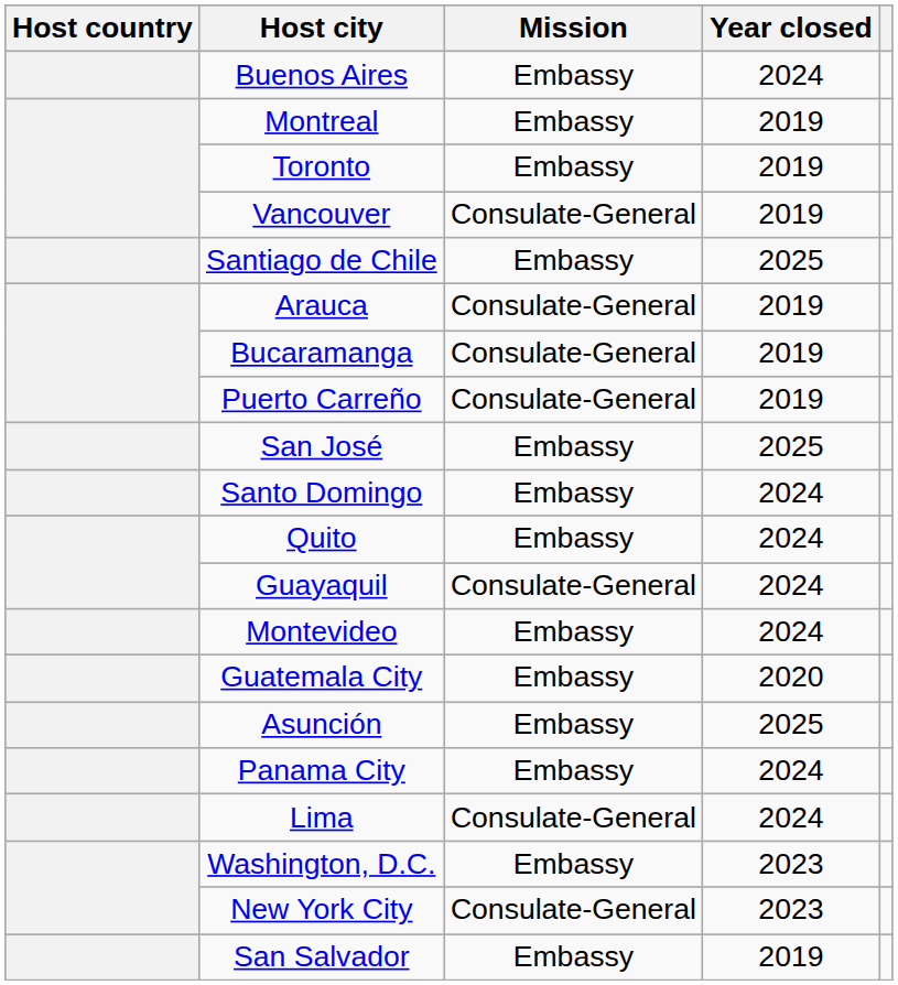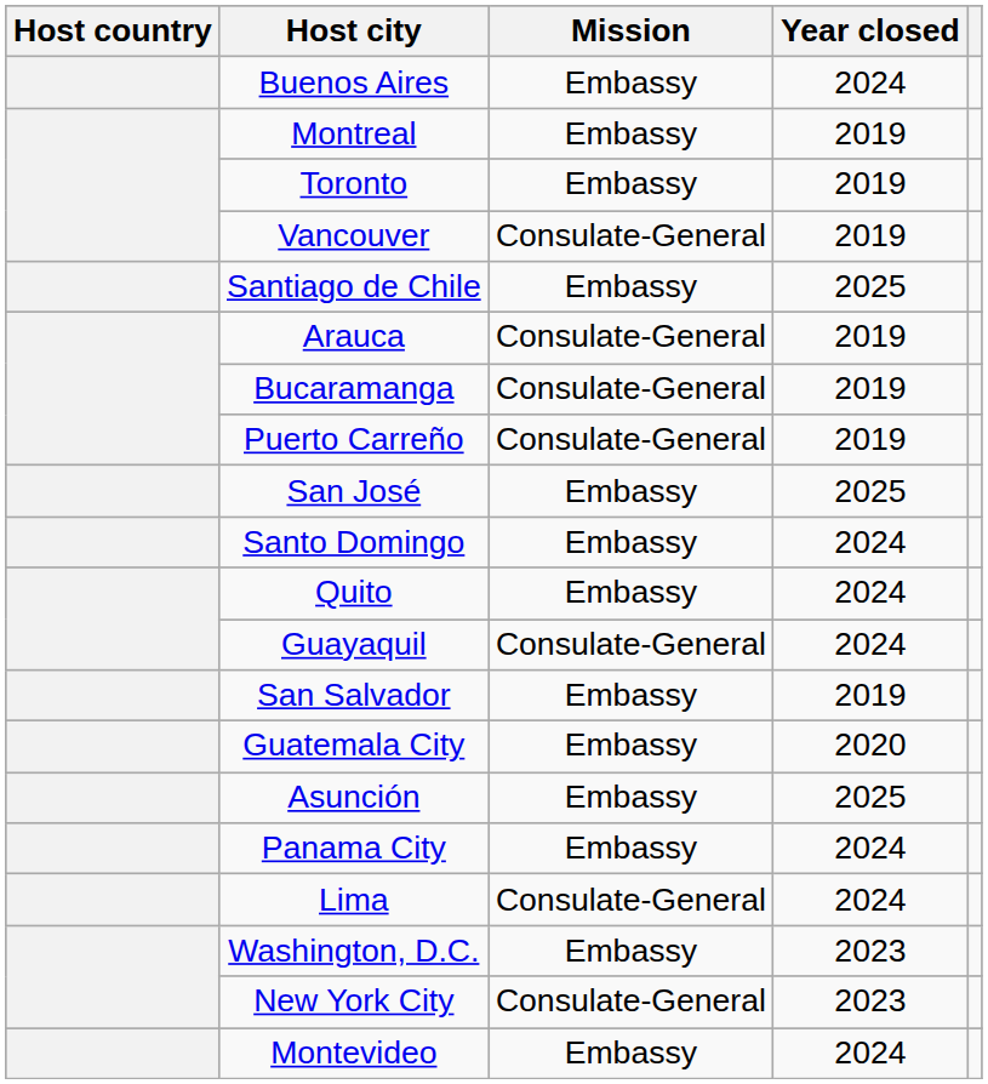 <table class="wikitable plainrowheaders" style="text-align:center;">
 <tr>
 <th scope="col">Host country</th>
 <th scope="col">Host city</th>
 <th scope="col">Mission</th>
 <th scope="col">Year closed</th>
 <th scope="col"></th>
 </tr>
 <tr>
 <th scope="row"></th>
 <td><a href='#'>Buenos Aires</a></td>
 <td>Embassy</td>
 <td>2024</td>
 <td></td>
 </tr>
 <tr>
 <th scope="row" rowspan="3"></th>
 <td><a href='#'>Montreal</a></td>
 <td>Embassy</td>
 <td>2019</td>
 <td></td>
 </tr>
 <tr>
 <td><a href='#'>Toronto</a></td>
 <td>Embassy</td>
 <td>2019</td>
 <td></td>
 </tr>
 <tr>
 <td><a href='#'>Vancouver</a></td>
 <td>Consulate-General</td>
 <td>2019</td>
 <td></td>
 </tr>
 <tr>
 <th scope="row"></th>
 <td><a href='#'>Santiago de Chile</a></td>
 <td>Embassy</td>
 <td>2025</td>
 <td></td>
 </tr>
 <tr>
 <th scope="row" rowspan="3"></th>
 <td><a href='#'>Arauca</a></td>
 <td>Consulate-General</td>
 <td>2019</td>
 <td></td>
 </tr>
 <tr>
 <td><a href='#'>Bucaramanga</a></td>
 <td>Consulate-General</td>
 <td>2019</td>
 <td></td>
 </tr>
 <tr>
 <td><a href='#'>Puerto Carreño</a></td>
 <td>Consulate-General</td>
 <td>2019</td>
 <td></td>
 </tr>
 <tr>
 <th scope="row"></th>
 <td><a href='#'>San José</a></td>
 <td>Embassy</td>
 <td>2025</td>
 <td></td>
 </tr>
 <tr>
 <th scope="row"></th>
 <td><a href='#'>Santo Domingo</a></td>
 <td>Embassy</td>
 <td>2024</td>
 <td></td>
 </tr>
 <tr>
 <th scope="row" rowspan="2"></th>
 <td><a href='#'>Quito</a></td>
 <td>Embassy</td>
 <td>2024</td>
 <td></td>
 </tr>
 <tr>
 <td><a href='#'>Guayaquil</a></td>
 <td>Consulate-General</td>
 <td>2024</td>
 <td></td>
 </tr>
 <tr>
 <th scope="row"></th>
-<td><a href='#'>Montevideo</a></td>
+<td><a href='#'>San Salvador</a></td>
 <td>Embassy</td>
-<td>2024</td>
+<td>2019</td>
 <td></td>
 </tr>
 <tr>
 <th scope="row"></th>
 <td><a href='#'>Guatemala City</a></td>
 <td>Embassy</td>
 <td>2020</td>
 <td></td>
 </tr>
 <tr>
 <th scope="row"></th>
 <td><a href='#'>Asunción</a></td>
 <td>Embassy</td>
 <td>2025</td>
 <td></td>
 </tr>
 <tr>
 <th scope="row"></th>
 <td><a href='#'>Panama City</a></td>
 <td>Embassy</td>
 <td>2024</td>
 <td></td>
 </tr>
 <tr>
 <th scope="row"></th>
 <td><a href='#'>Lima</a></td>
 <td>Consulate-General</td>
 <td>2024</td>
 <td></td>
 </tr>
 <tr>
 <th scope="row" rowspan="2"></th>
 <td><a href='#'>Washington, D.C.</a></td>
 <td>Embassy</td>
 <td>2023</td>
 <td></td>
 </tr>
 <tr>
 <td><a href='#'>New York City</a></td>
 <td>Consulate-General</td>
 <td>2023</td>
 <td></td>
 </tr>
 <tr>
 <th scope="row"></th>
-<td><a href='#'>San Salvador</a></td>
+<td><a href='#'>Montevideo</a></td>
 <td>Embassy</td>
-<td>2019</td>
+<td>2024</td>
 <td></td>
 </tr>
 </table>
